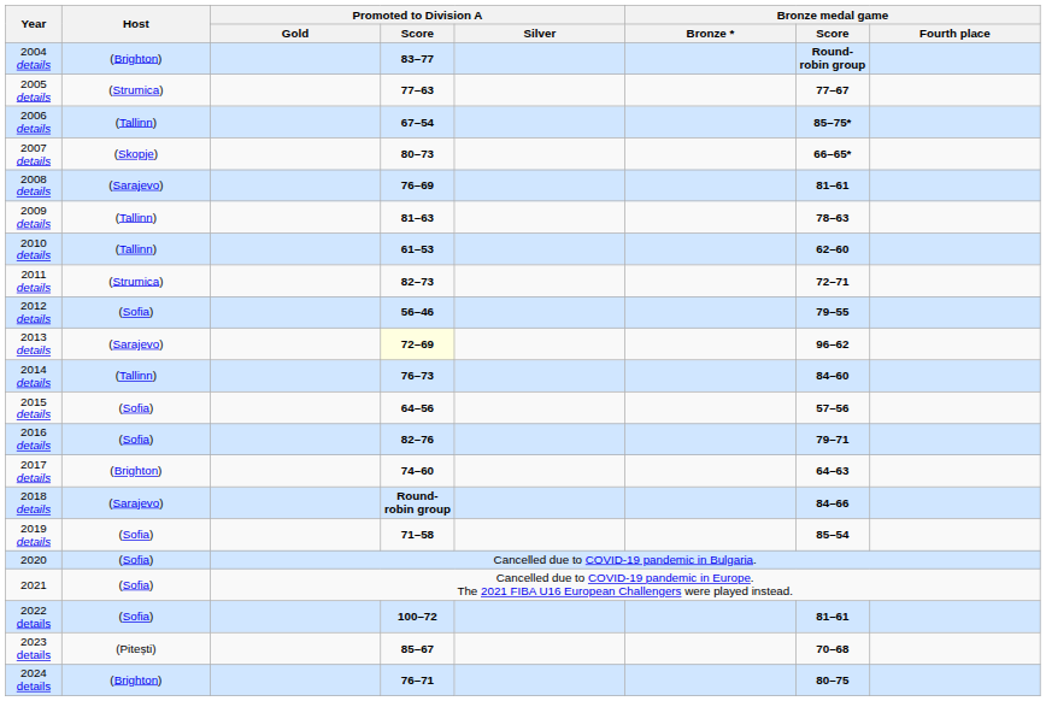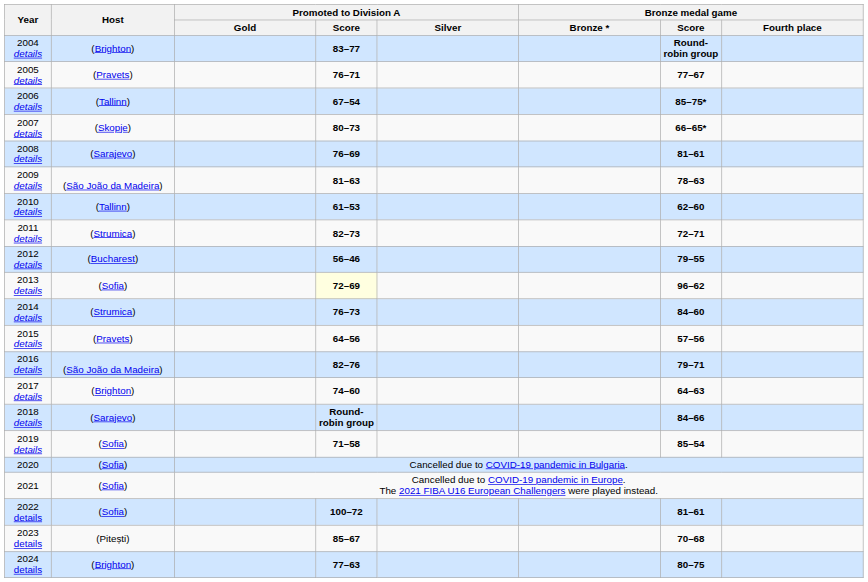 <table class=wikitable style="text-align:center; font-size:90%; width:100%">
 <tr>
 <th rowspan=2 width=5%>Year</th>
 <th rowspan=2 width=13%>Host</th>
 <th colspan=3>Promoted to Division A</th>
 <th colspan=3>Bronze medal game</th>
 </tr>
 <tr>
 <th width=15%>Gold</th>
 <th width=6.5%>Score</th>
 <th width=15%>Silver</th>
 <th width=15%>Bronze *</th>
 <th width=6.5%>Score</th>
 <th width=15%>Fourth place</th>
 </tr>
 <tr style="background:#D0E6FF;">
 <td>2004<br><em><a href='#'>details</a></em></td>
 <td> (<a href='#'>Brighton</a>)</td>
 <td><strong></strong></td>
 <td><strong>83–77</strong></td>
 <td></td>
 <td></td>
 <td><strong>Round-robin group</strong></td>
 <td></td>
 </tr>
 <tr>
 <td>2005<br><em><a href='#'>details</a></em></td>
-<td> (<a href='#'>Strumica</a>)</td>
+<td> (<a href='#'>Pravets</a>)</td>
 <td><strong></strong></td>
-<td><strong>77–63</strong></td>
+<td><strong>76–71</strong></td>
 <td></td>
 <td></td>
 <td><strong>77–67</strong></td>
 <td></td>
 </tr>
 <tr style="background:#D0E6FF;">
 <td>2006<br><em><a href='#'>details</a></em></td>
 <td> (<a href='#'>Tallinn</a>)</td>
 <td><strong></strong></td>
 <td><strong>67–54</strong></td>
 <td></td>
 <td></td>
 <td><strong>85–75*</strong></td>
 <td></td>
 </tr>
 <tr>
 <td>2007<br><em><a href='#'>details</a></em></td>
 <td> (<a href='#'>Skopje</a>)</td>
 <td><strong></strong></td>
 <td><strong>80–73</strong></td>
 <td></td>
 <td></td>
 <td><strong>66–65*</strong></td>
 <td></td>
 </tr>
 <tr style="background:#D0E6FF;">
 <td>2008<br><em><a href='#'>details</a></em></td>
 <td> (<a href='#'>Sarajevo</a>)</td>
 <td><strong></strong></td>
 <td><strong>76–69</strong></td>
 <td></td>
 <td></td>
 <td><strong>81–61</strong></td>
 <td></td>
 </tr>
 <tr>
 <td>2009<br><em><a href='#'>details</a></em></td>
-<td> (<a href='#'>Tallinn</a>)</td>
+<td><br>(<a href='#'>São João da Madeira</a>)</td>
 <td><strong></strong></td>
 <td><strong>81–63</strong></td>
 <td></td>
 <td></td>
 <td><strong>78–63</strong></td>
 <td></td>
 </tr>
 <tr style="background:#D0E6FF;">
 <td>2010<br><em><a href='#'>details</a></em></td>
 <td> (<a href='#'>Tallinn</a>)</td>
 <td><strong></strong></td>
 <td><strong>61–53</strong></td>
 <td></td>
 <td></td>
 <td><strong>62–60</strong></td>
 <td></td>
 </tr>
 <tr>
 <td>2011<br><em><a href='#'>details</a></em></td>
 <td> (<a href='#'>Strumica</a>)</td>
 <td><strong></strong></td>
 <td><strong>82–73</strong></td>
 <td></td>
 <td></td>
 <td><strong>72–71</strong></td>
 <td></td>
 </tr>
 <tr style="background:#D0E6FF;">
 <td>2012<br><em><a href='#'>details</a></em></td>
-<td> (<a href='#'>Sofia</a>)</td>
+<td> (<a href='#'>Bucharest</a>)</td>
 <td><strong></strong></td>
 <td><strong>56–46</strong></td>
 <td></td>
 <td></td>
 <td><strong>79–55</strong></td>
 <td></td>
 </tr>
 <tr>
 <td>2013<br><em><a href='#'>details</a></em></td>
-<td> (<a href='#'>Sarajevo</a>)</td>
+<td> (<a href='#'>Sofia</a>)</td>
 <td><strong></strong></td>
 <td style="background: lightyellow;"><strong>72–69</strong></td>
 <td></td>
 <td></td>
 <td><strong>96–62</strong></td>
 <td></td>
 </tr>
 <tr style="background:#D0E6FF;">
 <td>2014<br><em><a href='#'>details</a></em></td>
-<td> (<a href='#'>Tallinn</a>)</td>
+<td> (<a href='#'>Strumica</a>)</td>
 <td><strong></strong></td>
 <td><strong>76–73</strong></td>
 <td></td>
 <td></td>
 <td><strong>84–60</strong></td>
 <td></td>
 </tr>
 <tr>
 <td>2015<br><em><a href='#'>details</a></em></td>
-<td> (<a href='#'>Sofia</a>)</td>
+<td> (<a href='#'>Pravets</a>)</td>
 <td><strong></strong></td>
 <td><strong>64–56</strong></td>
 <td></td>
 <td></td>
 <td><strong>57–56</strong></td>
 <td></td>
 </tr>
 <tr style="background:#D0E6FF;">
 <td>2016<br><em><a href='#'>details</a></em></td>
-<td> (<a href='#'>Sofia</a>)</td>
+<td><br>(<a href='#'>São João da Madeira</a>)</td>
 <td><strong></strong></td>
 <td><strong>82–76</strong></td>
 <td></td>
 <td></td>
 <td><strong>79–71</strong></td>
 <td></td>
 </tr>
 <tr>
 <td>2017<br><em><a href='#'>details</a></em></td>
 <td> (<a href='#'>Brighton</a>)</td>
 <td><strong></strong></td>
 <td><strong>74–60</strong></td>
 <td></td>
 <td></td>
 <td><strong>64–63</strong></td>
 <td></td>
 </tr>
 <tr style="background:#D0E6FF;">
 <td>2018<br><em><a href='#'>details</a></em></td>
 <td> (<a href='#'>Sarajevo</a>)</td>
 <td><strong></strong></td>
 <td><strong>Round-robin group</strong></td>
 <td></td>
 <td></td>
 <td><strong>84–66</strong></td>
 <td></td>
 </tr>
 <tr>
 <td>2019<br><em><a href='#'>details</a></td>
 <td> (<a href='#'>Sofia</a>)</td>
 <td><strong></strong></td>
 <td><strong>71–58</strong></td>
 <td></td>
 <td></td>
 <td><strong>85–54</strong></td>
 <td></td>
 </tr>
 <tr style="background:#D0E6FF;">
 <td>2020</td>
 <td> (<a href='#'>Sofia</a>)</td>
 <td colspan=6>Cancelled due to <a href='#'>COVID-19 pandemic in Bulgaria</a>.</td>
 </tr>
 <tr>
 <td>2021</td>
 <td> (<a href='#'>Sofia</a>)</td>
 <td colspan=6>Cancelled due to <a href='#'>COVID-19 pandemic in Europe</a>.<br>The <a href='#'>2021 FIBA U16 European Challengers</a> were played instead.</td>
 </tr>
 <tr style="background:#D0E6FF;">
 <td>2022<br></em><a href='#'>details</a><em></td>
 <td> (<a href='#'>Sofia</a>)</td>
 <td><strong></strong></td>
 <td><strong>100–72</strong></td>
 <td></td>
 <td></td>
 <td><strong>81–61</strong></td>
 <td></td>
 </tr>
 <tr>
 <td>2023<br></em><a href='#'>details</a><em></td>
 <td> (Pitești)</td>
 <td><strong></strong></td>
 <td><strong>85–67</strong></td>
 <td></td>
 <td></td>
 <td><strong>70–68</strong></td>
 <td></td>
 </tr>
 <tr style="background:#D0E6FF;">
 <td>2024<br></em><a href='#'>details</a><em></td>
 <td> (<a href='#'>Brighton</a>)</td>
 <td><strong></strong></td>
-<td><strong>76–71</strong></td>
+<td><strong>77–63</strong></td>
 <td></td>
 <td><strong></strong></td>
 <td><strong>80–75</strong></td>
 <td></td>
 </tr>
 </table>
